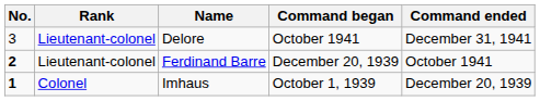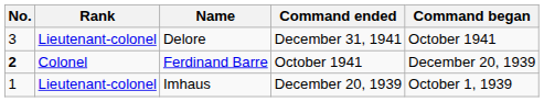 <table class="wikitable sortable">
 <tr>
 <th>No.</th>
 <th>Rank</th>
 <th>Name</th>
+<th>Command ended</th>
 <th>Command began</th>
-<th>Command ended</th>
 </tr>
 <tr>
 <td>3</td>
 <td><a href='#'>Lieutenant-colonel</a></td>
 <td>Delore</td>
+<td>December 31, 1941</td>
 <td>October 1941</td>
-<td>December 31, 1941</td>
 </tr>
 <tr>
 <td><strong>2</strong></td>
-<td>Lieutenant-colonel</td>
+<td><a href='#'>Colonel</a></td>
 <td><a href='#'>Ferdinand Barre</a></td>
+<td>October 1941</td>
 <td>December 20, 1939</td>
-<td>October 1941</td>
 </tr>
 <tr>
-<td><strong>1</strong></td>
-<td><a href='#'>Colonel</a></td>
+<td>1</td>
+<td><a href='#'>Lieutenant-colonel</a></td>
 <td>Imhaus</td>
+<td>December 20, 1939</td>
 <td>October 1, 1939</td>
-<td>December 20, 1939</td>
 </tr>
 </table>
